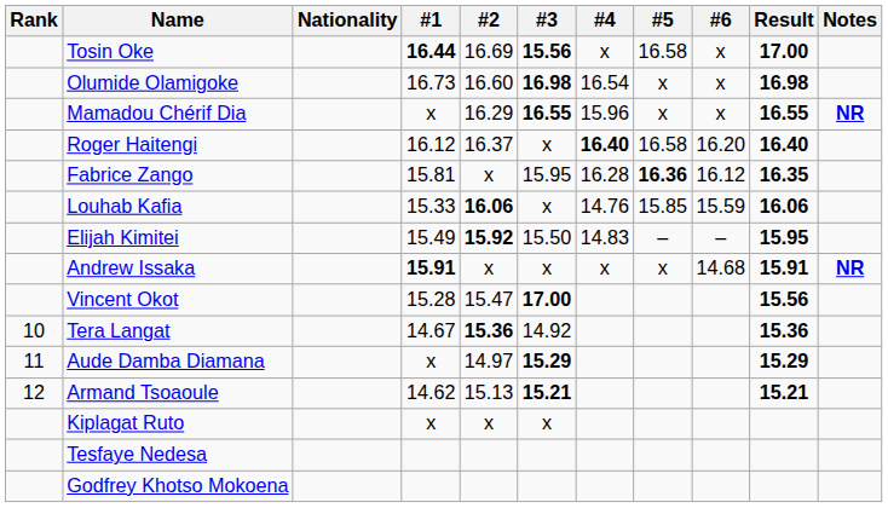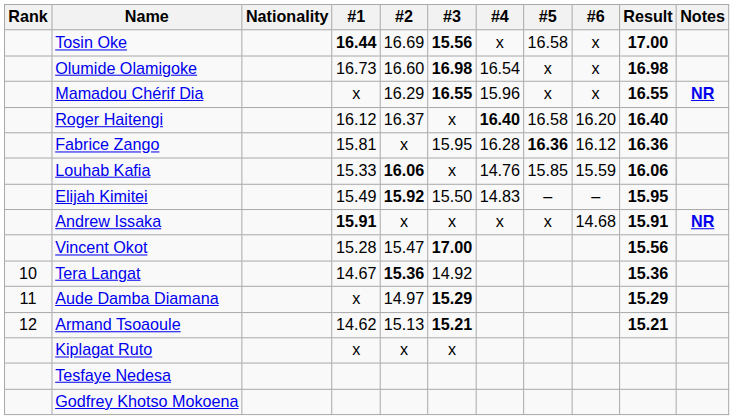 <table class="wikitable sortable" style="text-align:center">
 <tr>
 <th>Rank</th>
 <th>Name</th>
 <th>Nationality</th>
 <th>#1</th>
 <th>#2</th>
 <th>#3</th>
 <th>#4</th>
 <th>#5</th>
 <th>#6</th>
 <th>Result</th>
 <th>Notes</th>
 </tr>
 <tr>
 <td></td>
 <td align=left><a href='#'>Tosin Oke</a></td>
 <td align=left></td>
 <td><strong>16.44</strong></td>
 <td>16.69</td>
 <td><strong>15.56</strong></td>
 <td>x</td>
 <td>16.58</td>
 <td>x</td>
 <td><strong>17.00</strong></td>
 <td></td>
 </tr>
 <tr>
 <td></td>
 <td align=left><a href='#'>Olumide Olamigoke</a></td>
 <td align=left></td>
 <td>16.73</td>
 <td>16.60</td>
 <td><strong>16.98</strong></td>
 <td>16.54</td>
 <td>x</td>
 <td>x</td>
 <td><strong>16.98</strong></td>
 <td></td>
 </tr>
 <tr>
 <td></td>
 <td align=left><a href='#'>Mamadou Chérif Dia</a></td>
 <td align=left></td>
 <td>x</td>
 <td>16.29</td>
 <td><strong>16.55</strong></td>
 <td>15.96</td>
 <td>x</td>
 <td>x</td>
 <td><strong>16.55</strong></td>
 <td><strong><a href='#'>NR</a></strong></td>
 </tr>
 <tr>
 <td></td>
 <td align=left><a href='#'>Roger Haitengi</a></td>
 <td align=left></td>
 <td>16.12</td>
 <td>16.37</td>
 <td>x</td>
 <td><strong>16.40</strong></td>
 <td>16.58</td>
 <td>16.20</td>
 <td><strong>16.40</strong></td>
 <td></td>
 </tr>
 <tr>
 <td></td>
 <td align=left><a href='#'>Fabrice Zango</a></td>
 <td align=left></td>
 <td>15.81</td>
 <td>x</td>
 <td>15.95</td>
 <td>16.28</td>
 <td><strong>16.36</strong></td>
 <td>16.12</td>
-<td><strong>16.35</strong></td>
+<td><strong>16.36</strong></td>
 <td></td>
 </tr>
 <tr>
 <td></td>
 <td align=left><a href='#'>Louhab Kafia</a></td>
 <td align=left></td>
 <td>15.33</td>
 <td><strong>16.06</strong></td>
 <td>x</td>
 <td>14.76</td>
 <td>15.85</td>
 <td>15.59</td>
 <td><strong>16.06</strong></td>
 <td></td>
 </tr>
 <tr>
 <td></td>
 <td align=left><a href='#'>Elijah Kimitei</a></td>
 <td align=left></td>
 <td>15.49</td>
 <td><strong>15.92</strong></td>
 <td>15.50</td>
 <td>14.83</td>
 <td>–</td>
 <td>–</td>
 <td><strong>15.95</strong></td>
 <td></td>
 </tr>
 <tr>
 <td></td>
 <td align=left><a href='#'>Andrew Issaka</a></td>
 <td align=left></td>
 <td><strong>15.91</strong></td>
 <td>x</td>
 <td>x</td>
 <td>x</td>
 <td>x</td>
 <td>14.68</td>
 <td><strong>15.91</strong></td>
 <td><strong><a href='#'>NR</a></strong></td>
 </tr>
 <tr>
 <td></td>
 <td align=left><a href='#'>Vincent Okot</a></td>
 <td align=left></td>
 <td>15.28</td>
 <td>15.47</td>
 <td><strong>17.00</strong></td>
 <td></td>
 <td></td>
 <td></td>
 <td><strong>15.56</strong></td>
 <td></td>
 </tr>
 <tr>
 <td>10</td>
 <td align=left><a href='#'>Tera Langat</a></td>
 <td align=left></td>
 <td>14.67</td>
 <td><strong>15.36</strong></td>
 <td>14.92</td>
 <td></td>
 <td></td>
 <td></td>
 <td><strong>15.36</strong></td>
 <td></td>
 </tr>
 <tr>
 <td>11</td>
 <td align=left><a href='#'>Aude Damba Diamana</a></td>
 <td align=left></td>
 <td>x</td>
 <td>14.97</td>
 <td><strong>15.29</strong></td>
 <td></td>
 <td></td>
 <td></td>
 <td><strong>15.29</strong></td>
 <td></td>
 </tr>
 <tr>
 <td>12</td>
 <td align=left><a href='#'>Armand Tsoaoule</a></td>
 <td align=left></td>
 <td>14.62</td>
 <td>15.13</td>
 <td><strong>15.21</strong></td>
 <td></td>
 <td></td>
 <td></td>
 <td><strong>15.21</strong></td>
 <td></td>
 </tr>
 <tr>
 <td></td>
 <td align=left><a href='#'>Kiplagat Ruto</a></td>
 <td align=left></td>
 <td>x</td>
 <td>x</td>
 <td>x</td>
 <td></td>
 <td></td>
 <td></td>
 <td><strong></strong></td>
 <td></td>
 </tr>
 <tr>
 <td></td>
 <td align=left><a href='#'>Tesfaye Nedesa</a></td>
 <td align=left></td>
 <td></td>
 <td></td>
 <td></td>
 <td></td>
 <td></td>
 <td></td>
 <td><strong></strong></td>
 <td></td>
 </tr>
 <tr>
 <td></td>
 <td align=left><a href='#'>Godfrey Khotso Mokoena</a></td>
 <td align=left></td>
 <td></td>
 <td></td>
 <td></td>
 <td></td>
 <td></td>
 <td></td>
 <td><strong></strong></td>
 <td></td>
 </tr>
 </table>
